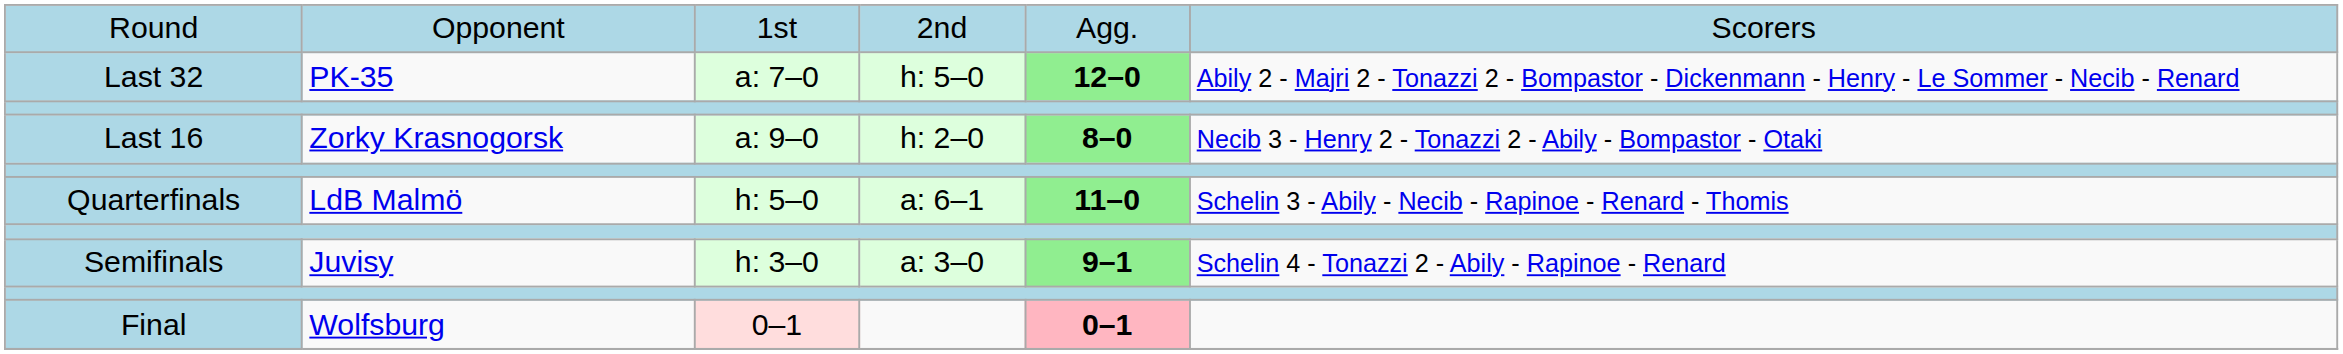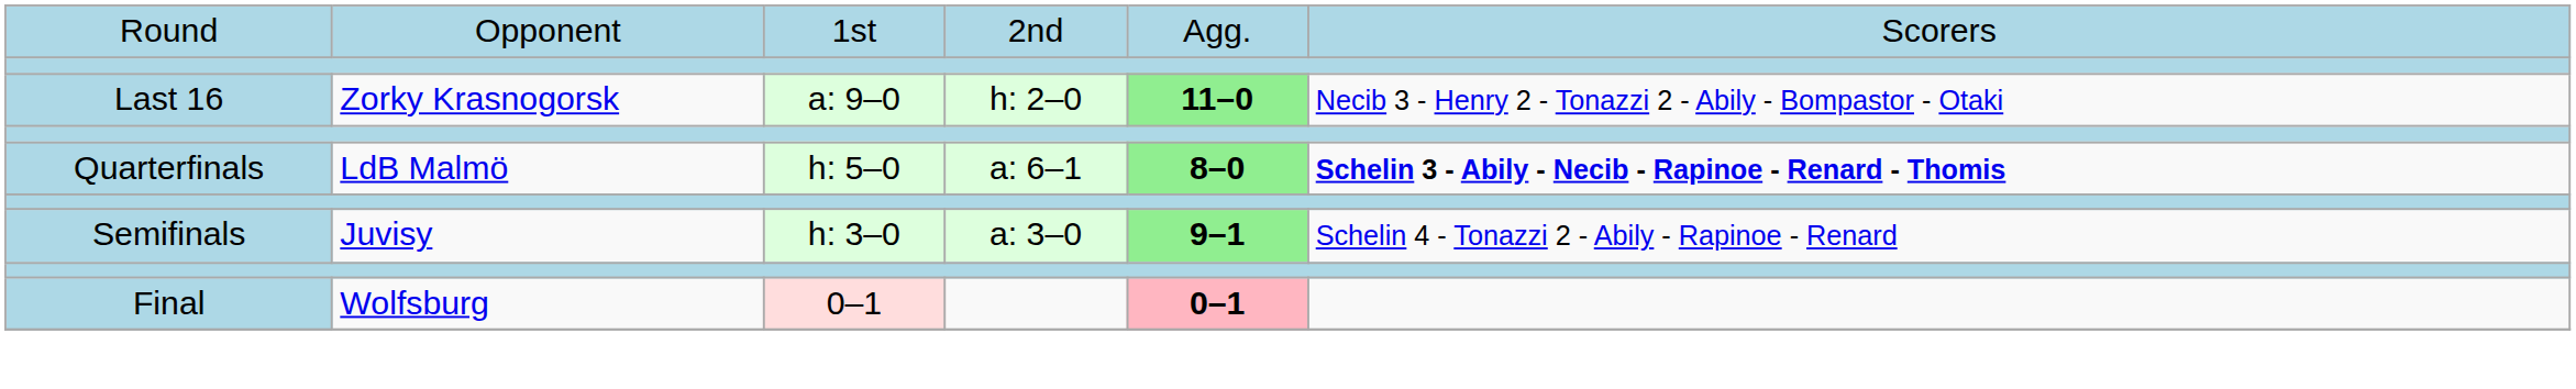 <table class="wikitable" style="text-align:center">
 <tr bgcolor=lightblue>
 <td width=150px>Round</td>
 <td width=200px>Opponent</td>
 <td width=80px>1st</td>
 <td width=80px>2nd</td>
 <td width=80px>Agg.</td>
 <td width=600px>Scorers</td>
 </tr>
-<tr>
-<td bgcolor=lightblue>Last 32</td>
-<td align=left> <a href='#'>PK-35</a></td>
-<td bgcolor="#ddffdd">a: 7–0</td>
-<td bgcolor="#ddffdd">h: 5–0</td>
-<td bgcolor=lightgreen><strong>12–0</strong></td>
-<td align=left><small><a href='#'>Abily</a> 2 - <a href='#'>Majri</a> 2 - <a href='#'>Tonazzi</a> 2 - <a href='#'>Bompastor</a> - <a href='#'>Dickenmann</a> - <a href='#'>Henry</a> - <a href='#'>Le Sommer</a> - <a href='#'>Necib</a> - <a href='#'>Renard</a></small></td>
-</tr>
 <tr bgcolor=lightblue>
 <td colspan=6></td>
 </tr>
 <tr>
 <td bgcolor=lightblue>Last 16</td>
 <td align=left> <a href='#'>Zorky Krasnogorsk</a></td>
 <td bgcolor="#ddffdd">a: 9–0</td>
 <td bgcolor="#ddffdd">h: 2–0</td>
-<td bgcolor=lightgreen><strong>8–0</strong></td>
+<td bgcolor=lightgreen><strong>11–0</strong></td>
 <td align=left><small><a href='#'>Necib</a> 3 - <a href='#'>Henry</a> 2 - <a href='#'>Tonazzi</a> 2 - <a href='#'>Abily</a> - <a href='#'>Bompastor</a> - <a href='#'>Otaki</a></small></td>
 </tr>
 <tr bgcolor=lightblue>
 <td colspan=6></td>
 </tr>
 <tr>
 <td bgcolor=lightblue>Quarterfinals</td>
 <td align=left> <a href='#'>LdB Malmö</a></td>
 <td bgcolor="#ddffdd">h: 5–0</td>
 <td bgcolor="#ddffdd">a: 6–1</td>
-<td bgcolor=lightgreen><strong>11–0</strong></td>
-<td align=left><small><a href='#'>Schelin</a> 3 - <a href='#'>Abily</a> - <a href='#'>Necib</a> - <a href='#'>Rapinoe</a> - <a href='#'>Renard</a> - <a href='#'>Thomis</a></small></td>
+<td bgcolor=lightgreen><strong>8–0</strong></td>
+<td align=left><strong><small><a href='#'>Schelin</a> 3 - <a href='#'>Abily</a> - <a href='#'>Necib</a> - <a href='#'>Rapinoe</a> - <a href='#'>Renard</a> - <a href='#'>Thomis</a></small></strong></td>
 </tr>
 <tr bgcolor=lightblue>
 <td colspan=6></td>
 </tr>
 <tr>
 <td bgcolor=lightblue>Semifinals</td>
 <td align=left> <a href='#'>Juvisy</a></td>
 <td bgcolor="#ddffdd">h: 3–0</td>
 <td bgcolor="#ddffdd">a: 3–0</td>
 <td bgcolor=lightgreen><strong>9–1</strong></td>
 <td align=left><small><a href='#'>Schelin</a> 4 - <a href='#'>Tonazzi</a> 2 - <a href='#'>Abily</a> - <a href='#'>Rapinoe</a> - <a href='#'>Renard</a></small></td>
 </tr>
 <tr bgcolor=lightblue>
 <td colspan=6></td>
 </tr>
 <tr>
 <td bgcolor=lightblue>Final</td>
 <td align=left> <a href='#'>Wolfsburg</a></td>
 <td bgcolor="#ffdddd">0–1</td>
 <td></td>
 <td bgcolor=lightpink><strong>0–1</strong></td>
 <td align=left></td>
 </tr>
 <tr>
 </tr>
 </table>
